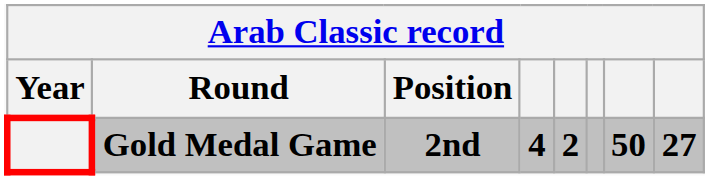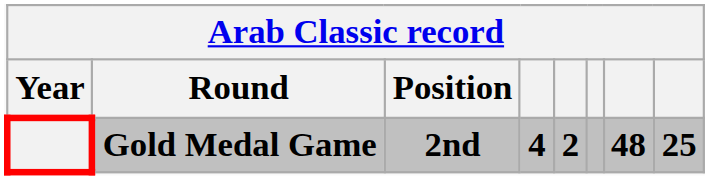 <table class="wikitable" style="text-align: center;">
 <tr>
 <th colspan=8><a href='#'>Arab Classic record</a></th>
 </tr>
 <tr>
 <th>Year</th>
 <th>Round</th>
 <th>Position</th>
 <th></th>
 <th></th>
 <th></th>
 <th></th>
 <th></th>
 </tr>
 <tr style="background:Silver;">
 <th style="border: 3px solid red" scope="row"> </th>
 <td><strong>Gold Medal Game</strong></td>
 <td> <strong>2nd</strong></td>
 <td><strong>4</strong></td>
 <td><strong>2</strong></td>
 <td><strong></strong></td>
-<td><strong>50</strong></td>
-<td><strong>27</strong></td>
+<td><strong>48</strong></td>
+<td><strong>25</strong></td>
 </tr>
 </table>
